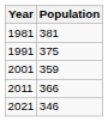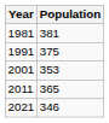 <table class=wikitable>
 <tr>
 <th>Year</th>
 <th>Population</th>
 </tr>
 <tr>
 <td>1981</td>
 <td>381</td>
 </tr>
 <tr>
 <td>1991</td>
 <td>375</td>
 </tr>
 <tr>
 <td>2001</td>
-<td>359</td>
+<td>353</td>
 </tr>
 <tr>
 <td>2011</td>
-<td>366</td>
+<td>365</td>
 </tr>
 <tr>
 <td>2021</td>
 <td>346</td>
 </tr>
 </table>
